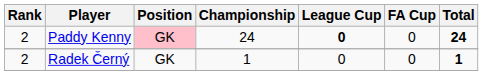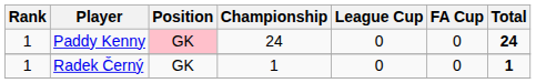 <table class="wikitable">
 <tr>
 <th>Rank</th>
 <th>Player</th>
 <th>Position</th>
 <th>Championship</th>
 <th>League Cup</th>
 <th>FA Cup</th>
 <th>Total</th>
 </tr>
 <tr>
-<td align=center>2</td>
+<td align=center>1</td>
 <td> <a href='#'>Paddy Kenny</a></td>
 <td align=center style="background: pink;">GK</td>
 <td align=center>24</td>
-<td align=center><strong>0</strong></td>
+<td align=center>0</td>
 <td align=center>0</td>
 <td align=center><strong>24</strong></td>
 </tr>
 <tr>
 </tr>
 <tr>
-<td align=center>2</td>
+<td align=center>1</td>
 <td> <a href='#'>Radek Černý</a></td>
 <td align=center>GK</td>
 <td align=center>1</td>
 <td align=center>0</td>
 <td align=center>0</td>
 <td align=center><strong>1</strong></td>
 </tr>
 <tr>
 </tr>
 </table>
